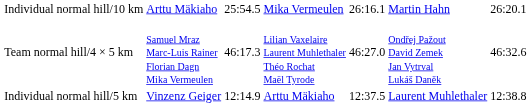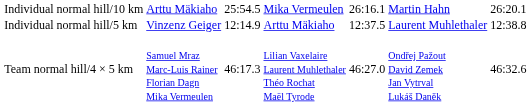 <table>
 <tr>
 <td>Individual normal hill/10 km</td>
 <td><a href='#'>Arttu Mäkiaho</a><br></td>
 <td>25:54.5</td>
 <td><a href='#'>Mika Vermeulen</a><br></td>
 <td>26:16.1</td>
 <td><a href='#'>Martin Hahn</a><br></td>
 <td>26:20.1</td>
 </tr>
 <tr>
+<td>Individual normal hill/5 km</td>
+<td><a href='#'>Vinzenz Geiger</a><br></td>
+<td>12:14.9</td>
+<td><a href='#'>Arttu Mäkiaho</a><br></td>
+<td>12:37.5</td>
+<td><a href='#'>Laurent Muhlethaler</a><br></td>
+<td>12:38.8</td>
+</tr>
+<tr>
 <td>Team normal hill/4 × 5 km</td>
 <td><br><small><a href='#'>Samuel Mraz</a><br><a href='#'>Marc-Luis Rainer</a><br><a href='#'>Florian Dagn</a><br><a href='#'>Mika Vermeulen</a></small></td>
 <td>46:17.3</td>
 <td><br><small><a href='#'>Lilian Vaxelaire</a><br><a href='#'>Laurent Muhlethaler</a><br><a href='#'>Théo Rochat</a><br><a href='#'>Maël Tyrode</a></small></td>
 <td>46:27.0</td>
 <td><br><small><a href='#'>Ondřej Pažout</a><br><a href='#'>David Zemek</a><br><a href='#'>Jan Vytrval</a><br><a href='#'>Lukáš Daněk</a></small></td>
 <td>46:32.6</td>
 </tr>
 <tr>
-<td>Individual normal hill/5 km</td>
-<td><a href='#'>Vinzenz Geiger</a><br></td>
-<td>12:14.9</td>
-<td><a href='#'>Arttu Mäkiaho</a><br></td>
-<td>12:37.5</td>
-<td><a href='#'>Laurent Muhlethaler</a><br></td>
-<td>12:38.8</td>
-</tr>
-<tr>
 </tr>
 </table>
